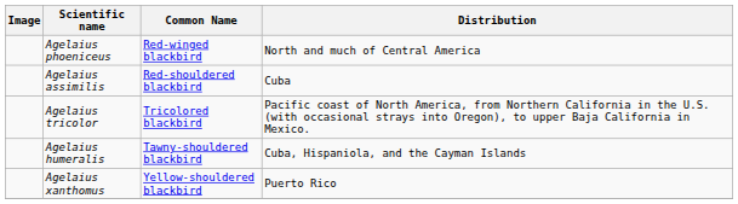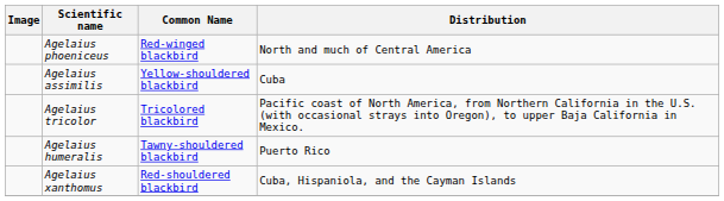 <table class="wikitable">
 <tr>
 <th>Image</th>
 <th>Scientific name</th>
 <th>Common Name</th>
 <th>Distribution</th>
 </tr>
 <tr>
 <td></td>
 <td><em>Agelaius phoeniceus</em></td>
 <td><a href='#'>Red-winged blackbird</a></td>
 <td>North and much of Central America</td>
 </tr>
 <tr>
 <td></td>
 <td><em>Agelaius assimilis</em></td>
-<td><a href='#'>Red-shouldered blackbird</a></td>
+<td><a href='#'>Yellow-shouldered blackbird</a></td>
 <td>Cuba</td>
 </tr>
 <tr>
 <td></td>
 <td><em>Agelaius tricolor</em></td>
 <td><a href='#'>Tricolored blackbird</a></td>
 <td>Pacific coast of North America, from Northern California in the U.S. (with occasional strays into Oregon), to upper Baja California in Mexico.</td>
 </tr>
 <tr>
 <td></td>
 <td><em>Agelaius humeralis</em></td>
 <td><a href='#'>Tawny-shouldered blackbird</a></td>
-<td>Cuba, Hispaniola, and the Cayman Islands</td>
+<td>Puerto Rico</td>
 </tr>
 <tr>
 <td></td>
 <td><em>Agelaius xanthomus</em></td>
-<td><a href='#'>Yellow-shouldered blackbird</a></td>
-<td>Puerto Rico</td>
+<td><a href='#'>Red-shouldered blackbird</a></td>
+<td>Cuba, Hispaniola, and the Cayman Islands</td>
 </tr>
 <tr>
 </tr>
 </table>
